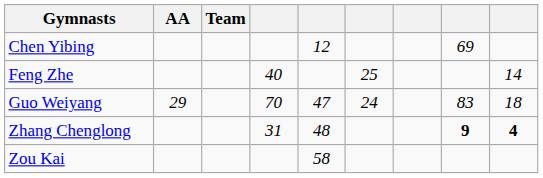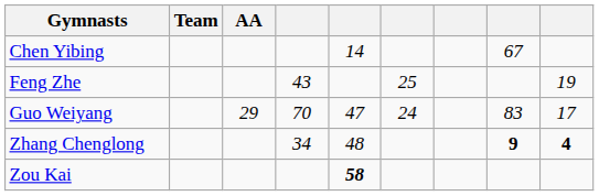 <table class="wikitable sortable collapsible autocollapse plainrowheaders" style="text-align:center; font-size:95%;">
 <tr>
 <th width=28% class=unsortable>Gymnasts</th>
+<th width=9% class=unsortable>Team</th>
 <th width=9% class=unsortable>AA</th>
-<th width=9% class=unsortable>Team</th>
 <th width=9% class=unsortable></th>
 <th width=9% class=unsortable></th>
 <th width=9% class=unsortable></th>
 <th width=9% class=unsortable></th>
 <th width=9% class=unsortable></th>
 <th width=9% class=unsortable></th>
 </tr>
 <tr>
 <td align=left><a href='#'>Chen Yibing</a></td>
 <td></td>
 <td></td>
 <td></td>
-<td><em>12</em></td>
+<td><em>14</em></td>
 <td></td>
 <td></td>
-<td><em>69</em></td>
+<td><em>67</em></td>
 <td></td>
 </tr>
 <tr>
 <td align=left><a href='#'>Feng Zhe</a></td>
 <td></td>
 <td></td>
-<td><em>40</em></td>
+<td><em>43</em></td>
 <td></td>
 <td><em>25</em></td>
 <td></td>
 <td></td>
-<td><em>14</em></td>
+<td><em>19</em></td>
 </tr>
 <tr>
 <td align=left><a href='#'>Guo Weiyang</a></td>
+<td></td>
 <td><em>29</em></td>
-<td></td>
 <td><em>70</em></td>
 <td><em>47</em></td>
 <td><em>24</em></td>
 <td></td>
 <td><em>83</em></td>
-<td><em>18</em></td>
+<td><em>17</em></td>
 </tr>
 <tr>
 <td align=left><a href='#'>Zhang Chenglong</a></td>
 <td></td>
 <td></td>
-<td><em>31</em></td>
+<td><em>34</em></td>
 <td><em>48</em></td>
 <td></td>
 <td></td>
 <td><strong>9</strong></td>
 <td><strong>4</strong></td>
 </tr>
 <tr>
 <td align=left><a href='#'>Zou Kai</a></td>
 <td></td>
 <td></td>
 <td></td>
-<td><em>58</em></td>
+<td><strong><em>58</em></strong></td>
 <td></td>
 <td></td>
 <td></td>
 <td></td>
 </tr>
 </table>
